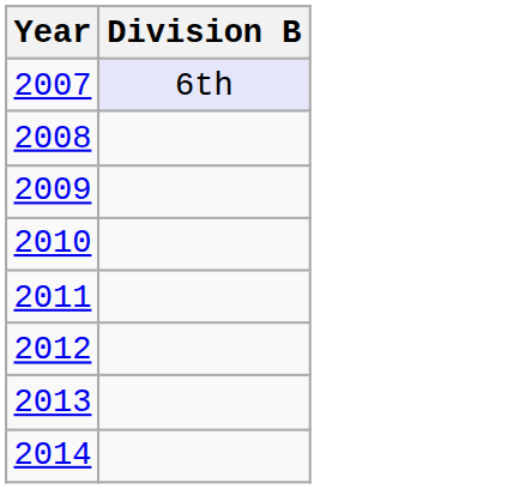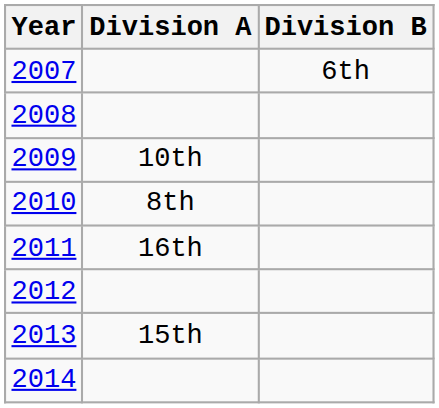 <table class="wikitable" style="text-align:center">
 <tr>
 <th>Year</th>
+<th>Division A</th>
 <th>Division B</th>
 </tr>
 <tr>
 <td><a href='#'>2007</a></td>
-<td style="background: lavender;">6th</td>
+<td></td>
+<td>6th</td>
 </tr>
 <tr>
 <td><a href='#'>2008</a></td>
 <td></td>
+<td></td>
 </tr>
 <tr>
 <td><a href='#'>2009</a></td>
+<td>10th</td>
 <td></td>
 </tr>
 <tr>
 <td><a href='#'>2010</a></td>
+<td>8th</td>
 <td></td>
 </tr>
 <tr>
 <td><a href='#'>2011</a></td>
+<td>16th</td>
 <td></td>
 </tr>
 <tr>
 <td><a href='#'>2012</a></td>
 <td></td>
+<td></td>
 </tr>
 <tr>
 <td><a href='#'>2013</a></td>
+<td>15th</td>
 <td></td>
 </tr>
 <tr>
 <td><a href='#'>2014</a></td>
 <td></td>
+<td></td>
 </tr>
 </table>
